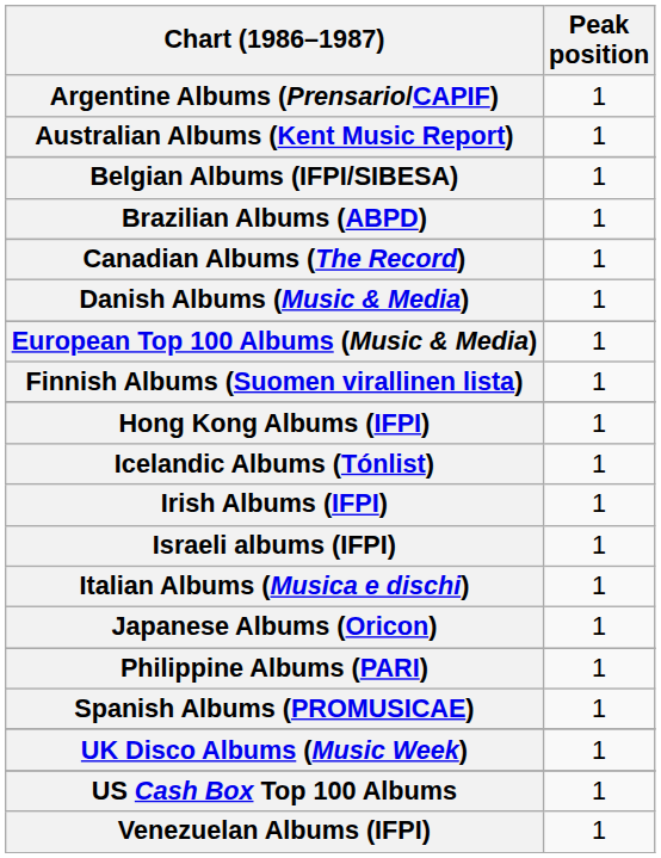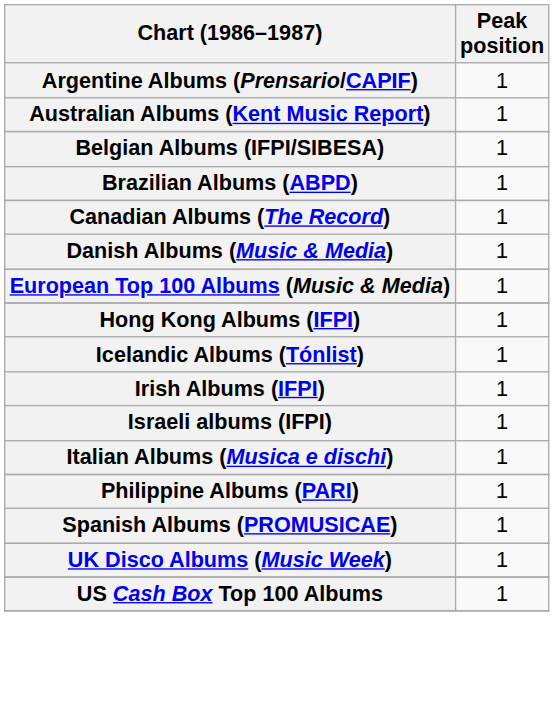 <table class="wikitable sortable plainrowheaders" style="text-align:center;">
 <tr>
 <th scope="col">Chart (1986–1987)</th>
 <th scope="col">Peak<br>position</th>
 </tr>
 <tr>
 <th scope="row">Argentine Albums (<em>Prensario</em>/<a href='#'>CAPIF</a>)</th>
 <td>1</td>
 </tr>
 <tr>
 <th scope="row">Australian Albums (<a href='#'>Kent Music Report</a>)</th>
 <td>1</td>
 </tr>
 <tr>
 </tr>
 <tr>
 <th scope="row">Belgian Albums (IFPI/SIBESA)</th>
 <td>1</td>
 </tr>
 <tr>
 <th scope="row">Brazilian Albums (<a href='#'>ABPD</a>)</th>
 <td>1</td>
 </tr>
 <tr>
 </tr>
 <tr>
 <th scope="row">Canadian Albums (<em><a href='#'>The Record</a></em>)</th>
 <td>1</td>
 </tr>
 <tr>
 <th scope="row">Danish Albums (<em><a href='#'>Music & Media</a></em>)</th>
 <td>1</td>
 </tr>
 <tr>
 </tr>
 <tr>
 <th scope="row"><a href='#'>European Top 100 Albums</a> (<em>Music & Media</em>)</th>
 <td>1</td>
 </tr>
 <tr>
-<th scope="row">Finnish Albums (<a href='#'>Suomen virallinen lista</a>)</th>
-<td>1</td>
-</tr>
-<tr>
 </tr>
 <tr>
 </tr>
 <tr>
 <th scope="row">Hong Kong Albums (<a href='#'>IFPI</a>)</th>
 <td>1</td>
 </tr>
 <tr>
 <th scope="row">Icelandic Albums (<a href='#'>Tónlist</a>)</th>
 <td>1</td>
 </tr>
 <tr>
 <th scope="row">Irish Albums (<a href='#'>IFPI</a>)</th>
 <td>1</td>
 </tr>
 <tr>
 <th scope="row">Israeli albums (IFPI)</th>
 <td>1</td>
 </tr>
 <tr>
 <th scope="row">Italian Albums (<em><a href='#'>Musica e dischi</a></em>)</th>
-<td>1</td>
-</tr>
-<tr>
-<th scope="row">Japanese Albums (<a href='#'>Oricon</a>)</th>
 <td>1</td>
 </tr>
 <tr>
 </tr>
 <tr>
 </tr>
 <tr>
 <th scope="row">Philippine Albums (<a href='#'>PARI</a>)</th>
 <td>1</td>
 </tr>
 <tr>
 <th scope="row">Spanish Albums (<a href='#'>PROMUSICAE</a>)</th>
 <td align="center">1</td>
 </tr>
 <tr>
 </tr>
 <tr>
 </tr>
 <tr>
 </tr>
 <tr>
 <th scope="row"><a href='#'>UK Disco Albums</a> (<em><a href='#'>Music Week</a></em>)</th>
 <td>1</td>
 </tr>
 <tr>
 </tr>
 <tr>
 </tr>
 <tr>
 <th scope="row">US <em><a href='#'>Cash Box</a></em> Top 100 Albums</th>
 <td align="center">1</td>
 </tr>
 <tr>
-<th scope="row">Venezuelan Albums (IFPI)</th>
-<td>1</td>
-</tr>
-<tr>
 </tr>
 </table>
